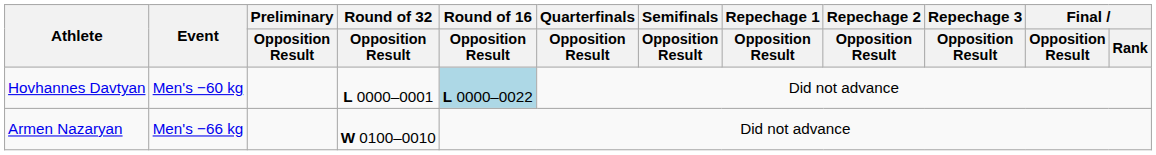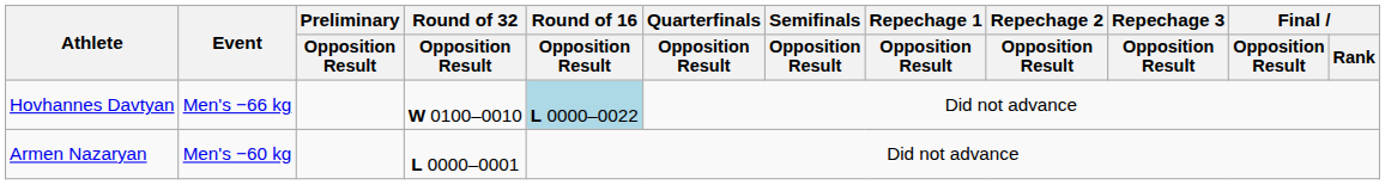 <table class="wikitable" style="font-size:90%">
 <tr>
 <th rowspan="2">Athlete</th>
 <th rowspan="2">Event</th>
 <th>Preliminary</th>
 <th>Round of 32</th>
 <th>Round of 16</th>
 <th>Quarterfinals</th>
 <th>Semifinals</th>
 <th>Repechage 1</th>
 <th>Repechage 2</th>
 <th>Repechage 3</th>
 <th colspan=2>Final / </th>
 </tr>
 <tr style="font-size:95%">
 <th>Opposition<br>Result</th>
 <th>Opposition<br>Result</th>
 <th>Opposition<br>Result</th>
 <th>Opposition<br>Result</th>
 <th>Opposition<br>Result</th>
 <th>Opposition<br>Result</th>
 <th>Opposition<br>Result</th>
 <th>Opposition<br>Result</th>
 <th>Opposition<br>Result</th>
 <th>Rank</th>
 </tr>
 <tr align=center>
 <td align=left><a href='#'>Hovhannes Davtyan</a></td>
-<td align=left><a href='#'>Men's −60 kg</a></td>
+<td><a href='#'>Men's −66 kg</a></td>
 <td></td>
-<td><br><strong>L</strong> 0000–0001</td>
+<td><br><strong>W</strong> 0100–0010</td>
 <td style="background: lightblue;"><br><strong>L</strong> 0000–0022</td>
 <td colspan=7>Did not advance</td>
 </tr>
 <tr align=center>
 <td align=left><a href='#'>Armen Nazaryan</a></td>
-<td><a href='#'>Men's −66 kg</a></td>
+<td align=left><a href='#'>Men's −60 kg</a></td>
 <td></td>
-<td><br><strong>W</strong> 0100–0010</td>
+<td><br><strong>L</strong> 0000–0001</td>
 <td colspan=8>Did not advance</td>
 </tr>
 </table>
